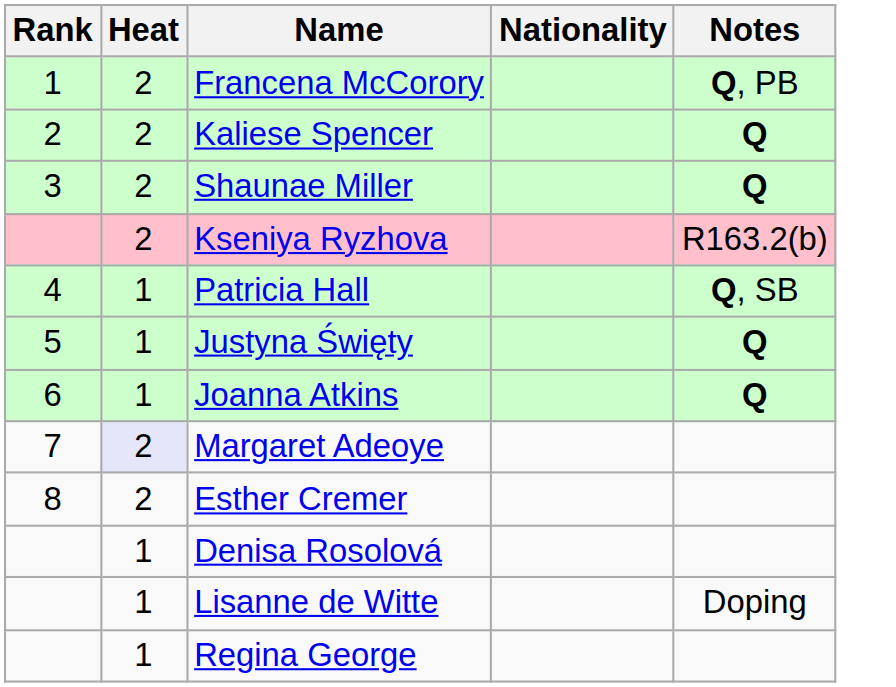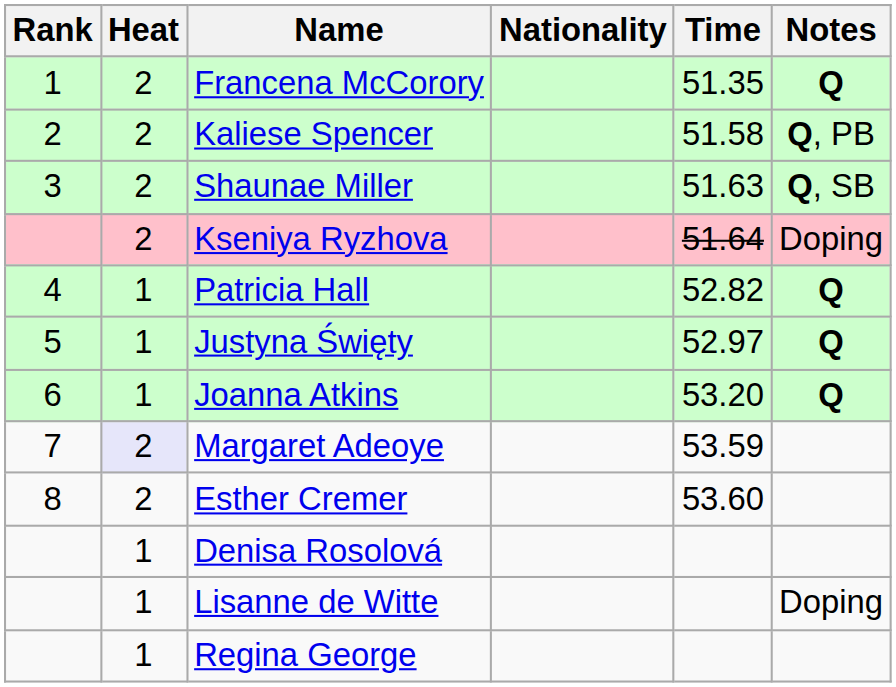 <table class="wikitable sortable" style="text-align:center">
 <tr>
 <th>Rank</th>
 <th>Heat</th>
 <th>Name</th>
 <th>Nationality</th>
+<th>Time</th>
 <th>Notes</th>
 </tr>
 <tr bgcolor=#ccffcc>
 <td>1</td>
 <td>2</td>
 <td align=left><a href='#'>Francena McCorory</a></td>
 <td align=left></td>
-<td><strong>Q</strong>, PB</td>
+<td>51.35</td>
+<td><strong>Q</strong></td>
 </tr>
 <tr bgcolor=#ccffcc>
 <td>2</td>
 <td>2</td>
 <td align=left><a href='#'>Kaliese Spencer</a></td>
 <td align=left></td>
-<td><strong>Q</strong></td>
+<td>51.58</td>
+<td><strong>Q</strong>, PB</td>
 </tr>
 <tr bgcolor=#ccffcc>
 <td>3</td>
 <td>2</td>
 <td align=left><a href='#'>Shaunae Miller</a></td>
 <td align=left></td>
-<td><strong>Q</strong></td>
+<td>51.63</td>
+<td><strong>Q</strong>, SB</td>
 </tr>
 <tr bgcolor=pink>
 <td></td>
 <td>2</td>
 <td align=left><a href='#'>Kseniya Ryzhova</a></td>
 <td align=left></td>
-<td>R163.2(b)</td>
+<td><s>51.64 </s></td>
+<td>Doping</td>
 </tr>
 <tr bgcolor=#ccffcc>
 <td>4</td>
 <td>1</td>
 <td align=left><a href='#'>Patricia Hall</a></td>
 <td align=left></td>
-<td><strong>Q</strong>, SB</td>
+<td>52.82</td>
+<td><strong>Q</strong></td>
 </tr>
 <tr bgcolor=#ccffcc>
 <td>5</td>
 <td>1</td>
 <td align=left><a href='#'>Justyna Święty</a></td>
 <td align=left></td>
+<td>52.97</td>
 <td><strong>Q</strong></td>
 </tr>
 <tr bgcolor=#ccffcc>
 <td>6</td>
 <td>1</td>
 <td align=left><a href='#'>Joanna Atkins</a></td>
 <td align=left></td>
+<td>53.20</td>
 <td><strong>Q</strong></td>
 </tr>
 <tr>
 <td>7</td>
 <td style="background: lavender;">2</td>
 <td align=left><a href='#'>Margaret Adeoye</a></td>
 <td align=left></td>
+<td>53.59</td>
 <td></td>
 </tr>
 <tr>
 <td>8</td>
 <td>2</td>
 <td align=left><a href='#'>Esther Cremer</a></td>
 <td align=left></td>
+<td>53.60</td>
 <td></td>
 </tr>
 <tr>
 <td></td>
 <td>1</td>
 <td align=left><a href='#'>Denisa Rosolová</a></td>
 <td align=left></td>
 <td></td>
+<td></td>
 </tr>
 <tr>
 <td></td>
 <td>1</td>
 <td align=left><a href='#'>Lisanne de Witte</a></td>
 <td align=left></td>
+<td></td>
 <td>Doping</td>
 </tr>
 <tr>
 <td></td>
 <td>1</td>
 <td align=left><a href='#'>Regina George</a></td>
 <td align=left></td>
 <td></td>
+<td></td>
 </tr>
 </table>
